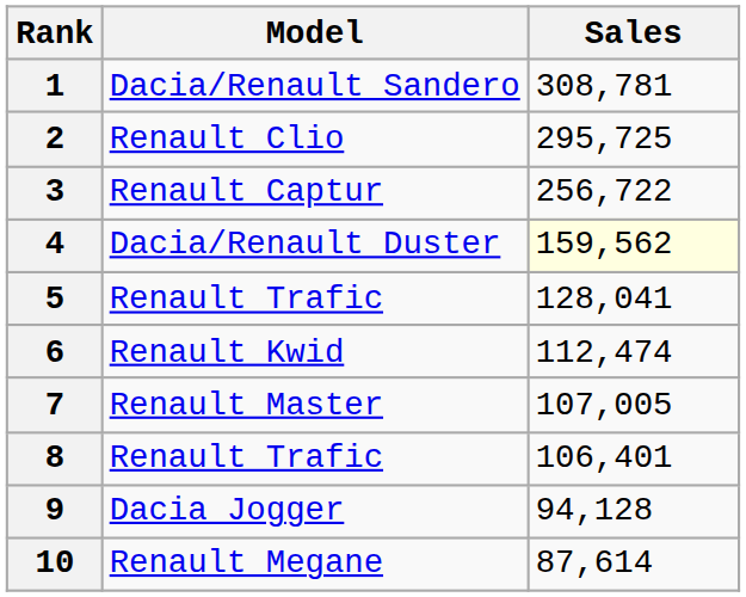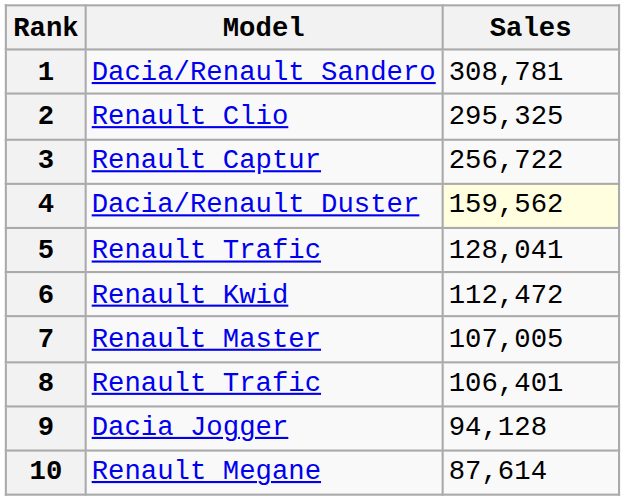 <table class="wikitable" style="float:right;">
 <tr>
 <th>Rank</th>
 <th>Model</th>
 <th>Sales</th>
 </tr>
 <tr>
 <th>1</th>
 <td><a href='#'>Dacia/Renault Sandero</a></td>
 <td>308,781   </td>
 </tr>
 <tr>
 <th>2</th>
 <td><a href='#'>Renault Clio</a></td>
-<td>295,725</td>
+<td>295,325</td>
 </tr>
 <tr>
 <th>3</th>
 <td><a href='#'>Renault Captur</a></td>
 <td>256,722</td>
 </tr>
 <tr>
 <th>4</th>
 <td><a href='#'>Dacia/Renault Duster</a></td>
 <td style="background: lightyellow;">159,562</td>
 </tr>
 <tr>
 <th>5</th>
 <td><a href='#'>Renault Trafic</a></td>
 <td>128,041   </td>
 </tr>
 <tr>
 <th>6</th>
 <td><a href='#'>Renault Kwid</a></td>
-<td>112,474  </td>
+<td>112,472  </td>
 </tr>
 <tr>
 <th>7</th>
 <td><a href='#'>Renault Master</a></td>
 <td>107,005  </td>
 </tr>
 <tr>
 <th>8</th>
 <td><a href='#'>Renault Trafic</a></td>
 <td>106,401   </td>
 </tr>
 <tr>
 <th>9</th>
 <td><a href='#'>Dacia Jogger</a></td>
 <td>94,128</td>
 </tr>
 <tr>
 <th>10</th>
 <td><a href='#'>Renault Megane</a></td>
 <td>87,614   </td>
 </tr>
 </table>
